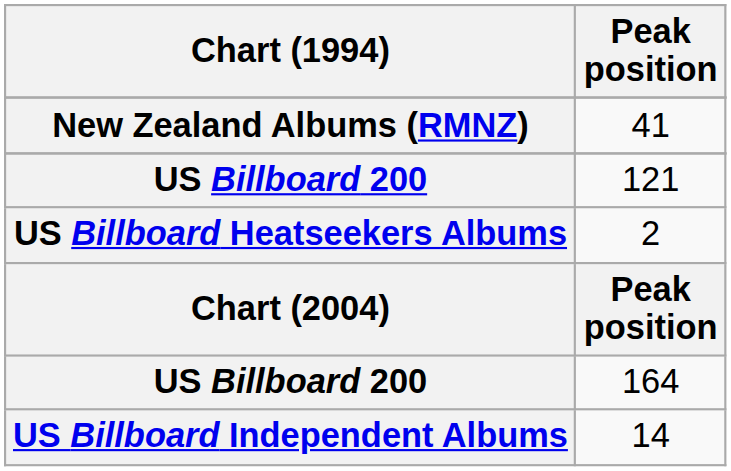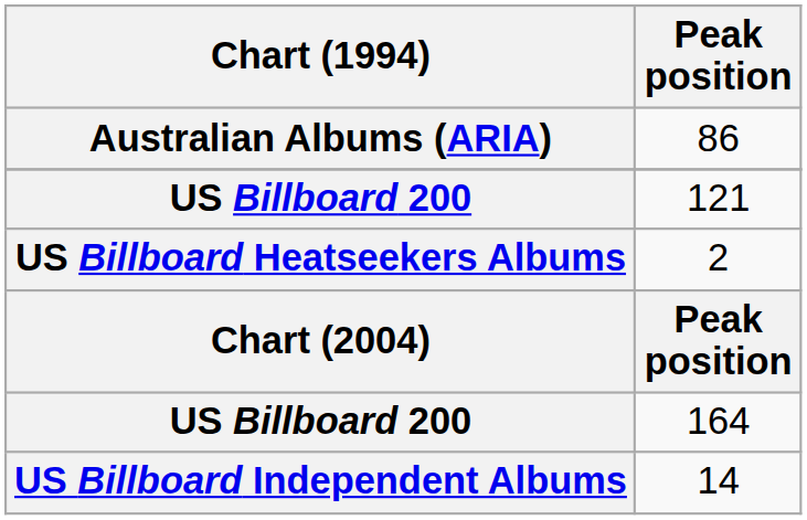 <table class="wikitable sortable plainrowheaders" style="text-align:center;">
 <tr>
 <th scope="col">Chart (1994)</th>
 <th scope="col">Peak<br>position</th>
 </tr>
 <tr>
+<th scope="row">Australian Albums (<a href='#'>ARIA</a>)</th>
+<td>86</td>
 </tr>
 <tr>
-<th scope="row">New Zealand Albums (<a href='#'>RMNZ</a>)</th>
-<td>41</td>
 </tr>
 <tr>
 </tr>
 <tr>
 <th scope="row">US <a href='#'><em>Billboard</em> 200</a></th>
 <td>121</td>
 </tr>
 <tr>
 <th scope="row">US <a href='#'><em>Billboard</em> Heatseekers Albums</a></th>
 <td>2</td>
 </tr>
 <tr>
 <th scope="col">Chart (2004)</th>
 <th scope="col">Peak<br>position</th>
 </tr>
 <tr>
 <th scope="row">US <em>Billboard</em> 200</th>
 <td>164</td>
 </tr>
 <tr>
 <th scope="row"><a href='#'>US <em>Billboard</em> Independent Albums</a></th>
 <td>14</td>
 </tr>
 </table>
